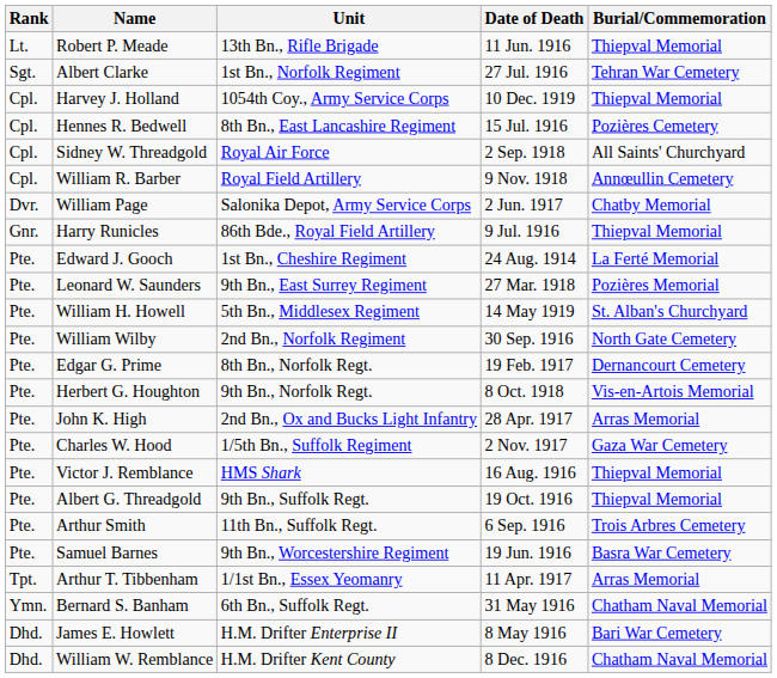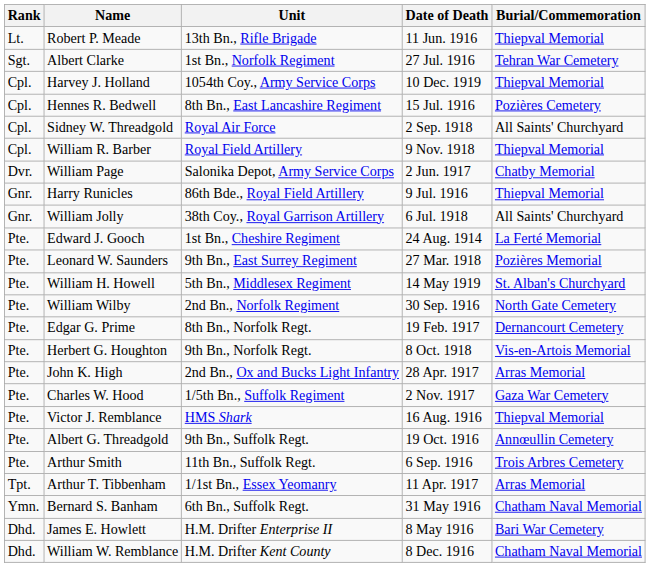 <table class="wikitable">
 <tr>
 <th>Rank</th>
 <th>Name</th>
 <th>Unit</th>
 <th>Date of Death</th>
 <th>Burial/Commemoration</th>
 </tr>
 <tr>
 <td>Lt.</td>
 <td>Robert P. Meade</td>
 <td>13th Bn., <a href='#'>Rifle Brigade</a></td>
 <td>11 Jun. 1916</td>
 <td><a href='#'>Thiepval Memorial</a></td>
 </tr>
 <tr>
 <td>Sgt.</td>
 <td>Albert Clarke</td>
 <td>1st Bn., <a href='#'>Norfolk Regiment</a></td>
 <td>27 Jul. 1916</td>
 <td><a href='#'>Tehran War Cemetery</a></td>
 </tr>
 <tr>
 <td>Cpl.</td>
 <td>Harvey J. Holland</td>
 <td>1054th Coy., <a href='#'>Army Service Corps</a></td>
 <td>10 Dec. 1919</td>
 <td><a href='#'>Thiepval Memorial</a></td>
 </tr>
 <tr>
 <td>Cpl.</td>
 <td>Hennes R. Bedwell</td>
 <td>8th Bn., <a href='#'>East Lancashire Regiment</a></td>
 <td>15 Jul. 1916</td>
 <td><a href='#'>Pozières Cemetery</a></td>
 </tr>
 <tr>
 <td>Cpl.</td>
 <td>Sidney W. Threadgold</td>
 <td><a href='#'>Royal Air Force</a></td>
 <td>2 Sep. 1918</td>
 <td>All Saints' Churchyard</td>
 </tr>
 <tr>
 <td>Cpl.</td>
 <td>William R. Barber</td>
 <td><a href='#'>Royal Field Artillery</a></td>
 <td>9 Nov. 1918</td>
-<td><a href='#'>Annœullin Cemetery</a></td>
+<td><a href='#'>Thiepval Memorial</a></td>
 </tr>
 <tr>
 <td>Dvr.</td>
 <td>William Page</td>
 <td>Salonika Depot, <a href='#'>Army Service Corps</a></td>
 <td>2 Jun. 1917</td>
 <td><a href='#'>Chatby Memorial</a></td>
 </tr>
 <tr>
 <td>Gnr.</td>
 <td>Harry Runicles</td>
 <td>86th Bde., <a href='#'>Royal Field Artillery</a></td>
 <td>9 Jul. 1916</td>
 <td><a href='#'>Thiepval Memorial</a></td>
+</tr>
+<tr>
+<td>Gnr.</td>
+<td>William Jolly</td>
+<td>38th Coy., <a href='#'>Royal Garrison Artillery</a></td>
+<td>6 Jul. 1918</td>
+<td>All Saints' Churchyard</td>
 </tr>
 <tr>
 <td>Pte.</td>
 <td>Edward J. Gooch</td>
 <td>1st Bn., <a href='#'>Cheshire Regiment</a></td>
 <td>24 Aug. 1914</td>
 <td><a href='#'>La Ferté Memorial</a></td>
 </tr>
 <tr>
 <td>Pte.</td>
 <td>Leonard W. Saunders</td>
 <td>9th Bn., <a href='#'>East Surrey Regiment</a></td>
 <td>27 Mar. 1918</td>
 <td><a href='#'>Pozières Memorial</a></td>
 </tr>
 <tr>
 <td>Pte.</td>
 <td>William H. Howell</td>
 <td>5th Bn., <a href='#'>Middlesex Regiment</a></td>
 <td>14 May 1919</td>
 <td><a href='#'>St. Alban's Churchyard</a></td>
 </tr>
 <tr>
 <td>Pte.</td>
 <td>William Wilby</td>
 <td>2nd Bn., <a href='#'>Norfolk Regiment</a></td>
 <td>30 Sep. 1916</td>
 <td><a href='#'>North Gate Cemetery</a></td>
 </tr>
 <tr>
 <td>Pte.</td>
 <td>Edgar G. Prime</td>
 <td>8th Bn., Norfolk Regt.</td>
 <td>19 Feb. 1917</td>
 <td><a href='#'>Dernancourt Cemetery</a></td>
 </tr>
 <tr>
 <td>Pte.</td>
 <td>Herbert G. Houghton</td>
 <td>9th Bn., Norfolk Regt.</td>
 <td>8 Oct. 1918</td>
 <td><a href='#'>Vis-en-Artois Memorial</a></td>
 </tr>
 <tr>
 <td>Pte.</td>
 <td>John K. High</td>
 <td>2nd Bn., <a href='#'>Ox and Bucks Light Infantry</a></td>
 <td>28 Apr. 1917</td>
 <td><a href='#'>Arras Memorial</a></td>
 </tr>
 <tr>
 <td>Pte.</td>
 <td>Charles W. Hood</td>
 <td>1/5th Bn., <a href='#'>Suffolk Regiment</a></td>
 <td>2 Nov. 1917</td>
 <td><a href='#'>Gaza War Cemetery</a></td>
 </tr>
 <tr>
 <td>Pte.</td>
 <td>Victor J. Remblance</td>
 <td><a href='#'>HMS <em>Shark</em></a></td>
 <td>16 Aug. 1916</td>
 <td><a href='#'>Thiepval Memorial</a></td>
 </tr>
 <tr>
 <td>Pte.</td>
 <td>Albert G. Threadgold</td>
 <td>9th Bn., Suffolk Regt.</td>
 <td>19 Oct. 1916</td>
-<td><a href='#'>Thiepval Memorial</a></td>
+<td><a href='#'>Annœullin Cemetery</a></td>
 </tr>
 <tr>
 <td>Pte.</td>
 <td>Arthur Smith</td>
 <td>11th Bn., Suffolk Regt.</td>
 <td>6 Sep. 1916</td>
 <td><a href='#'>Trois Arbres Cemetery</a></td>
-</tr>
-<tr>
-<td>Pte.</td>
-<td>Samuel Barnes</td>
-<td>9th Bn., <a href='#'>Worcestershire Regiment</a></td>
-<td>19 Jun. 1916</td>
-<td><a href='#'>Basra War Cemetery</a></td>
 </tr>
 <tr>
 <td>Tpt.</td>
 <td>Arthur T. Tibbenham</td>
 <td>1/1st Bn., <a href='#'>Essex Yeomanry</a></td>
 <td>11 Apr. 1917</td>
 <td><a href='#'>Arras Memorial</a></td>
 </tr>
 <tr>
 <td>Ymn.</td>
 <td>Bernard S. Banham</td>
 <td>6th Bn., Suffolk Regt.</td>
 <td>31 May 1916</td>
 <td><a href='#'>Chatham Naval Memorial</a></td>
 </tr>
 <tr>
 <td>Dhd.</td>
 <td>James E. Howlett</td>
 <td>H.M. Drifter <em>Enterprise II</em></td>
 <td>8 May 1916</td>
 <td><a href='#'>Bari War Cemetery</a></td>
 </tr>
 <tr>
 <td>Dhd.</td>
 <td>William W. Remblance</td>
 <td>H.M. Drifter <em>Kent County</em></td>
 <td>8 Dec. 1916</td>
 <td><a href='#'>Chatham Naval Memorial</a></td>
 </tr>
 </table>
